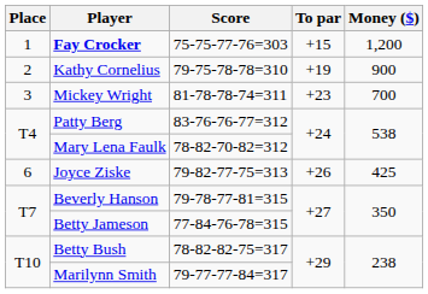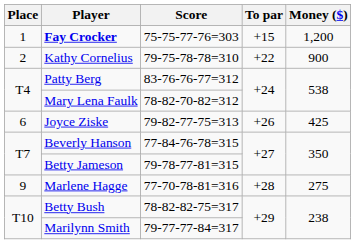 <table class="wikitable">
 <tr>
 <th>Place</th>
 <th>Player</th>
 <th>Score</th>
 <th>To par</th>
 <th>Money (<a href='#'>$</a>)</th>
 </tr>
 <tr>
 <td align=center>1</td>
 <td> <strong><a href='#'>Fay Crocker</a></strong></td>
 <td>75-75-77-76=303</td>
 <td align=center>+15</td>
 <td align=center>1,200</td>
 </tr>
 <tr>
 <td align=center>2</td>
 <td> <a href='#'>Kathy Cornelius</a></td>
 <td>79-75-78-78=310</td>
-<td align=center>+19</td>
+<td align=center>+22</td>
 <td align=center>900</td>
-</tr>
-<tr>
-<td align=center>3</td>
-<td> <a href='#'>Mickey Wright</a></td>
-<td>81-78-78-74=311</td>
-<td align=center>+23</td>
-<td align=center>700</td>
 </tr>
 <tr>
 <td align=center rowspan=2>T4</td>
 <td> <a href='#'>Patty Berg</a></td>
 <td>83-76-76-77=312</td>
 <td align=center rowspan=2>+24</td>
 <td align=center rowspan=2>538</td>
 </tr>
 <tr>
 <td> <a href='#'>Mary Lena Faulk</a></td>
 <td>78-82-70-82=312</td>
 </tr>
 <tr>
 <td align=center>6</td>
 <td> <a href='#'>Joyce Ziske</a></td>
 <td>79-82-77-75=313</td>
 <td align=center>+26</td>
 <td align=center>425</td>
 </tr>
 <tr>
 <td align=center rowspan=2>T7</td>
 <td> <a href='#'>Beverly Hanson</a></td>
-<td>79-78-77-81=315</td>
+<td>77-84-76-78=315</td>
 <td align=center rowspan=2>+27</td>
 <td align=center rowspan=2>350</td>
 </tr>
 <tr>
 <td> <a href='#'>Betty Jameson</a></td>
-<td>77-84-76-78=315</td>
+<td>79-78-77-81=315</td>
+</tr>
+<tr>
+<td align=center>9</td>
+<td> <a href='#'>Marlene Hagge</a></td>
+<td>77-70-78-81=316</td>
+<td align=center>+28</td>
+<td align=center>275</td>
 </tr>
 <tr>
 <td align=center rowspan=2>T10</td>
 <td> <a href='#'>Betty Bush</a></td>
 <td>78-82-82-75=317</td>
 <td align=center rowspan=2>+29</td>
 <td align=center rowspan=2>238</td>
 </tr>
 <tr>
 <td> <a href='#'>Marilynn Smith</a></td>
 <td>79-77-77-84=317</td>
 </tr>
 </table>
